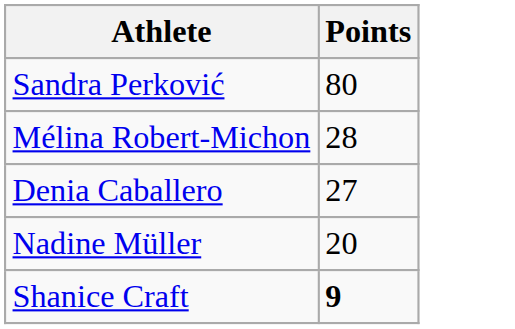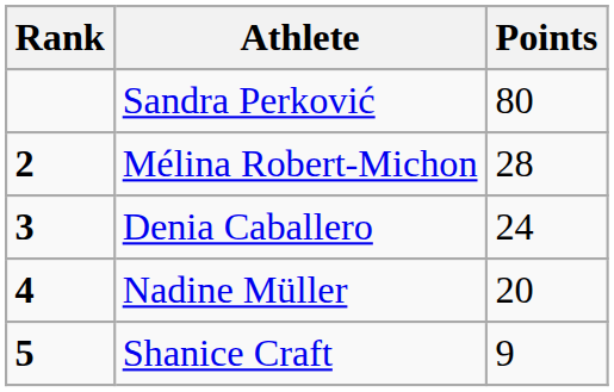 <table class="wikitable" style="border-collapse: collapse; font-size: 95%;">
 <tr>
+<th>Rank</th>
 <th>Athlete</th>
 <th>Points</th>
 </tr>
 <tr>
+<td></td>
 <td><a href='#'>Sandra Perković</a></td>
 <td>80</td>
 </tr>
 <tr>
+<td><strong>2</strong></td>
 <td><a href='#'>Mélina Robert-Michon</a></td>
 <td>28</td>
 </tr>
 <tr>
+<td><strong>3</strong></td>
 <td><a href='#'>Denia Caballero</a></td>
-<td>27</td>
+<td>24</td>
 </tr>
 <tr>
+<td><strong>4</strong></td>
 <td><a href='#'>Nadine Müller</a></td>
 <td>20</td>
 </tr>
 <tr>
+<td><strong>5</strong></td>
 <td><a href='#'>Shanice Craft</a></td>
-<td><strong>9</strong></td>
+<td>9</td>
 </tr>
 </table>
